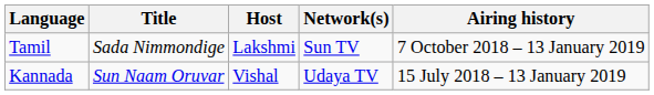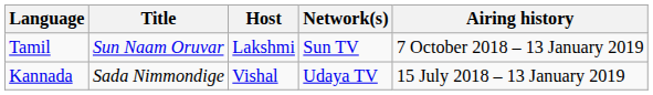 <table class="wikitable">
 <tr>
 <th>Language</th>
 <th>Title</th>
 <th>Host</th>
 <th>Network(s)</th>
 <th>Airing history</th>
 </tr>
 <tr>
 <td><a href='#'>Tamil</a></td>
-<td><em>Sada Nimmondige</em></td>
+<td><em><a href='#'>Sun Naam Oruvar</a></em></td>
 <td><a href='#'>Lakshmi</a></td>
 <td><a href='#'>Sun TV</a></td>
 <td>7 October 2018 – 13 January 2019</td>
 </tr>
 <tr>
 <td><a href='#'>Kannada</a></td>
-<td><em><a href='#'>Sun Naam Oruvar</a></em></td>
+<td><em>Sada Nimmondige</em></td>
 <td><a href='#'>Vishal</a></td>
 <td><a href='#'>Udaya TV</a></td>
 <td>15 July 2018 – 13 January 2019</td>
 </tr>
 </table>
